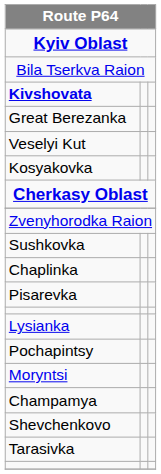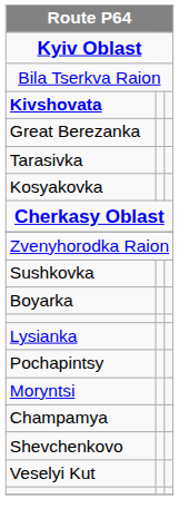 <table class="wikitable" style="margin-left:0.5em;">
 <tr>
 <td colspan="3" style="color:#fff;background-color:#828282; text-align: center;"><strong>Route P64</strong></td>
 </tr>
 <tr>
 <td colspan="3" style=" font-size: 110%; text-align: center;"><strong><a href='#'>Kyiv Oblast</a></strong></td>
 </tr>
 <tr>
 <td colspan="3" style=" font-size: 100%; text-align: center;"><a href='#'>Bila Tserkva Raion</a></td>
 </tr>
 <tr>
 <td><strong><a href='#'>Kivshovata</a></strong></td>
 <td></td>
 <td></td>
 </tr>
 <tr>
 <td>Great Berezanka</td>
 <td></td>
 <td></td>
 </tr>
 <tr>
-<td>Veselyi Kut</td>
+<td>Tarasivka</td>
 <td></td>
 <td></td>
 </tr>
 <tr>
 <td>Kosyakovka</td>
 <td></td>
 <td></td>
 </tr>
 <tr>
 <td colspan="3" style=" font-size: 110%; text-align: center;"><strong><a href='#'>Cherkasy Oblast</a></strong></td>
 </tr>
 <tr>
 </tr>
 <tr>
 <td colspan="3" style=" font-size: 100%; text-align: center;"><a href='#'>Zvenyhorodka Raion</a></td>
 </tr>
 <tr>
 <td>Sushkovka</td>
 <td></td>
 <td></td>
 </tr>
 <tr>
-<td>Chaplinka</td>
-<td></td>
-<td></td>
-</tr>
-<tr>
-<td>Pisarevka</td>
+<td>Boyarka</td>
 <td></td>
 <td></td>
 </tr>
 <tr>
 <td></td>
 <td></td>
 <td></td>
 </tr>
 <tr>
 <td><a href='#'>Lysianka</a></td>
 <td></td>
 <td></td>
 </tr>
 <tr>
 <td>Pochapintsy</td>
 <td></td>
 <td></td>
 </tr>
 <tr>
 <td><a href='#'>Moryntsi</a></td>
 <td></td>
 <td></td>
 </tr>
 <tr>
 <td>Champamya</td>
 <td></td>
 <td></td>
 </tr>
 <tr>
 <td>Shevchenkovo</td>
 <td></td>
 <td></td>
 </tr>
 <tr>
-<td>Tarasivka</td>
+<td>Veselyi Kut</td>
 <td></td>
 <td></td>
 </tr>
 <tr>
 <td></td>
 <td></td>
 <td></td>
 </tr>
 <tr>
 </tr>
 </table>
